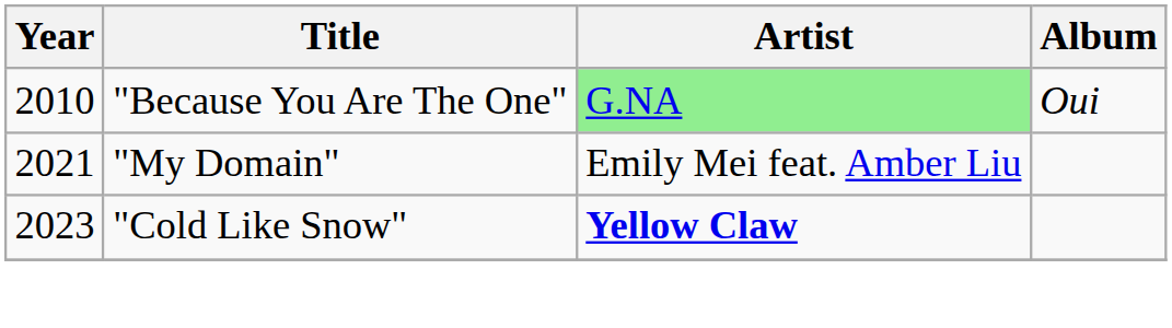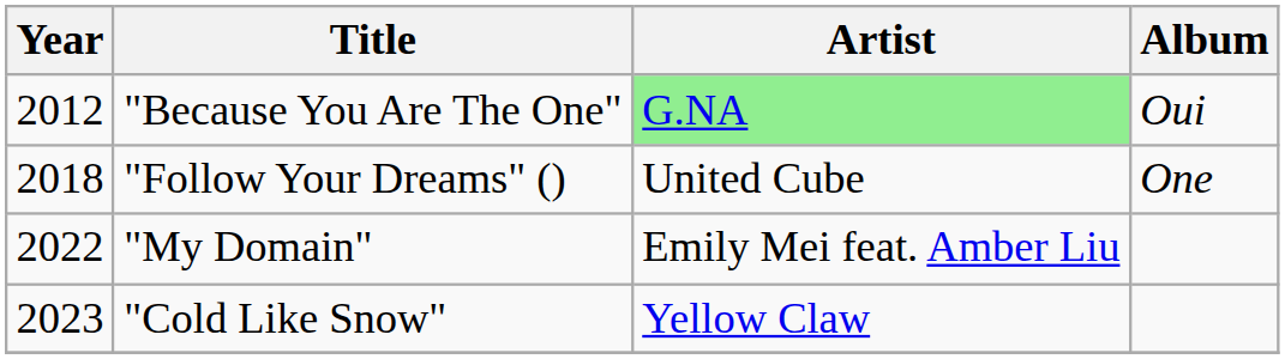 <table class="wikitable">
 <tr>
 <th>Year</th>
 <th>Title</th>
 <th>Artist</th>
 <th>Album</th>
 </tr>
 <tr>
-<td>2010</td>
+<td>2012</td>
 <td>"Because You Are The One"</td>
 <td style="background: lightgreen;"><a href='#'>G.NA</a></td>
 <td><em>Oui</em></td>
 </tr>
 <tr>
-<td>2021</td>
+<td>2018</td>
+<td>"Follow Your Dreams" ()</td>
+<td>United Cube</td>
+<td><em>One</em></td>
+</tr>
+<tr>
+<td>2022</td>
 <td>"My Domain"</td>
 <td>Emily Mei feat. <a href='#'>Amber Liu</a></td>
 <td></td>
 </tr>
 <tr>
 <td>2023</td>
 <td>"Cold Like Snow"</td>
-<td><strong><a href='#'>Yellow Claw</a></strong></td>
+<td><a href='#'>Yellow Claw</a></td>
 <td></td>
 </tr>
 <tr>
 </tr>
 </table>
